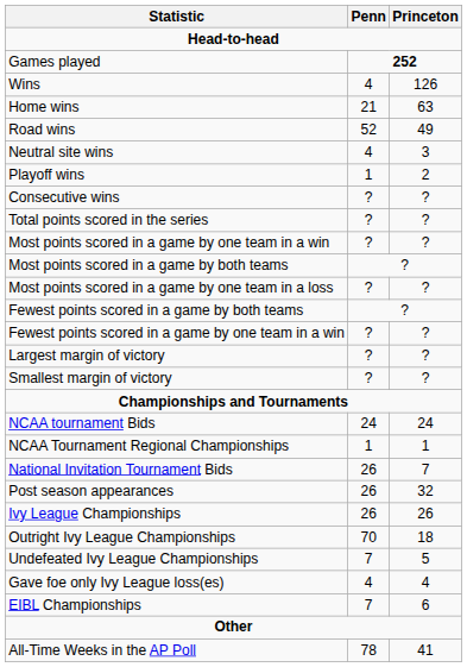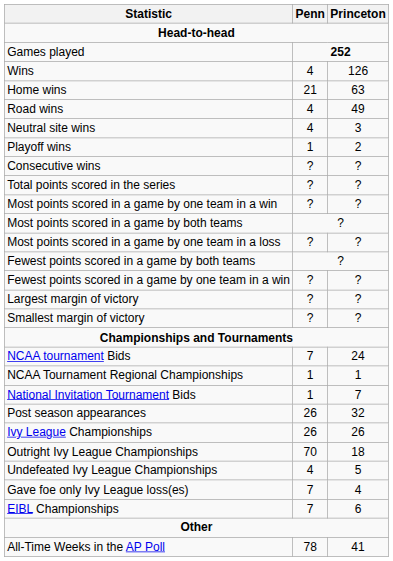 <table class="wikitable">
 <tr>
 <th>Statistic</th>
 <th>Penn</th>
 <th>Princeton</th>
 </tr>
 <tr>
 <td style="text-align:center;" colspan="3"><strong>Head-to-head</strong></td>
 </tr>
 <tr>
 <td>Games played</td>
 <td style="text-align:center;" colspan="2"><strong>252</strong></td>
 </tr>
 <tr>
 <td>Wins</td>
 <td align=center>4</td>
 <td align=center>126</td>
 </tr>
 <tr>
 <td>Home wins</td>
 <td align=center>21</td>
 <td align=center>63</td>
 </tr>
 <tr>
 <td>Road wins</td>
-<td align=center>52</td>
+<td align=center>4</td>
 <td align=center>49</td>
 </tr>
 <tr>
 <td>Neutral site wins</td>
 <td align=center>4</td>
 <td align=center>3</td>
 </tr>
 <tr>
 <td>Playoff wins</td>
 <td align=center>1</td>
 <td align=center>2</td>
 </tr>
 <tr>
 <td>Consecutive wins</td>
 <td align=center>?</td>
 <td align=center>?</td>
 </tr>
 <tr>
 <td>Total points scored in the series</td>
 <td align=center>?</td>
 <td align=center>?</td>
 </tr>
 <tr>
 <td>Most points scored in a game by one team in a win</td>
 <td align=center>?</td>
 <td align=center>?</td>
 </tr>
 <tr>
 <td>Most points scored in a game by both teams</td>
 <td style="text-align:center;" colspan="2">?</td>
 </tr>
 <tr>
 <td>Most points scored in a game by one team in a loss</td>
 <td align=center>?</td>
 <td align=center>?</td>
 </tr>
 <tr>
 <td>Fewest points scored in a game by both teams</td>
 <td style="text-align:center;" colspan="2">?</td>
 </tr>
 <tr>
 <td>Fewest points scored in a game by one team in a win</td>
 <td align=center>?</td>
 <td align=center>?</td>
 </tr>
 <tr>
 <td>Largest margin of victory</td>
 <td align=center>?</td>
 <td align=center>?</td>
 </tr>
 <tr>
 <td>Smallest margin of victory</td>
 <td align=center>?</td>
 <td align=center>?</td>
 </tr>
 <tr>
 <td style="text-align:center;" colspan="3"><strong>Championships and Tournaments</strong></td>
 </tr>
 <tr>
 <td><a href='#'>NCAA tournament</a> Bids</td>
-<td align=center>24</td>
+<td align=center>7</td>
 <td align=center>24</td>
 </tr>
 <tr>
 <td>NCAA Tournament Regional Championships</td>
 <td align=center>1</td>
 <td align=center>1</td>
 </tr>
 <tr>
 <td><a href='#'>National Invitation Tournament</a> Bids</td>
-<td align=center>26</td>
+<td align=center>1</td>
 <td align=center>7</td>
 </tr>
 <tr>
 <td>Post season appearances</td>
 <td align=center>26</td>
 <td align=center>32</td>
 </tr>
 <tr>
 <td><a href='#'>Ivy League</a> Championships</td>
 <td align=center>26</td>
 <td align=center>26</td>
 </tr>
 <tr>
 <td>Outright Ivy League Championships</td>
 <td align=center>70</td>
 <td align=center>18</td>
 </tr>
 <tr>
 <td>Undefeated Ivy League Championships</td>
-<td align=center>7</td>
+<td align=center>4</td>
 <td align=center>5</td>
 </tr>
 <tr>
 <td>Gave foe only Ivy League loss(es)</td>
-<td align=center>4</td>
+<td align=center>7</td>
 <td align=center>4</td>
 </tr>
 <tr>
 <td><a href='#'>EIBL</a> Championships</td>
 <td align=center>7</td>
 <td align=center>6</td>
 </tr>
 <tr>
 <td style="text-align:center;" colspan="3"><strong>Other</strong></td>
 </tr>
 <tr>
 <td>All-Time Weeks in the <a href='#'>AP Poll</a></td>
 <td align=center>78</td>
 <td align=center>41</td>
 </tr>
 </table>
